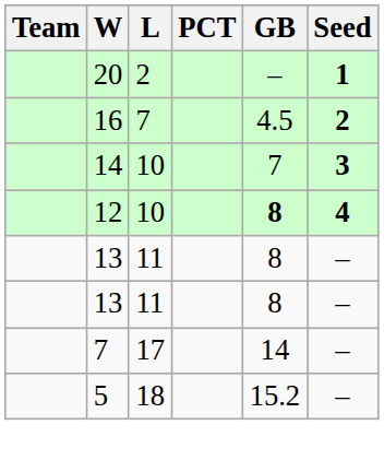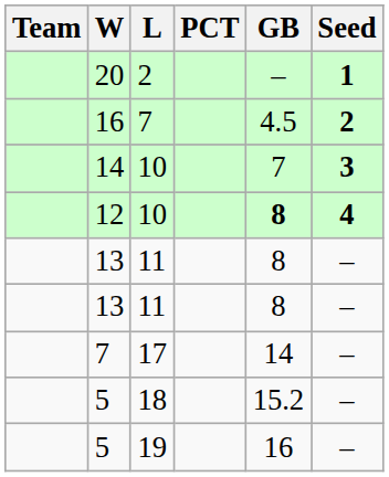 <table class=wikitable>
 <tr>
 <th>Team</th>
 <th>W</th>
 <th>L</th>
 <th>PCT</th>
 <th>GB</th>
 <th>Seed</th>
 </tr>
 <tr bgcolor=#ccffcc>
 <td></td>
 <td>20</td>
 <td>2</td>
 <td></td>
 <td style="text-align:center;">–</td>
 <td style="text-align:center;"><strong>1</strong></td>
 </tr>
 <tr bgcolor=#ccffcc>
 <td></td>
 <td>16</td>
 <td>7</td>
 <td></td>
 <td style="text-align:center;">4.5</td>
 <td style="text-align:center;"><strong>2</strong></td>
 </tr>
 <tr bgcolor=#ccffcc>
 <td></td>
 <td>14</td>
 <td>10</td>
 <td></td>
 <td style="text-align:center;">7</td>
 <td style="text-align:center;"><strong>3</strong></td>
 </tr>
 <tr bgcolor=#ccffcc>
 <td></td>
 <td>12</td>
 <td>10</td>
 <td></td>
 <td style="text-align:center;"><strong>8</strong></td>
 <td style="text-align:center;"><strong>4</strong></td>
 </tr>
 <tr>
 <td></td>
 <td>13</td>
 <td>11</td>
 <td></td>
 <td style="text-align:center;">8</td>
 <td style="text-align:center;">–</td>
 </tr>
 <tr>
 <td></td>
 <td>13</td>
 <td>11</td>
 <td></td>
 <td style="text-align:center;">8</td>
 <td style="text-align:center;">–</td>
 </tr>
 <tr>
 <td></td>
 <td>7</td>
 <td>17</td>
 <td></td>
 <td style="text-align:center;">14</td>
 <td style="text-align:center;">–</td>
 </tr>
 <tr>
 <td></td>
 <td>5</td>
 <td>18</td>
 <td></td>
 <td style="text-align:center;">15.2</td>
 <td style="text-align:center;">–</td>
 </tr>
+<tr>
+<td></td>
+<td>5</td>
+<td>19</td>
+<td></td>
+<td style="text-align:center;">16</td>
+<td style="text-align:center;">–</td>
+</tr>
 </table>
